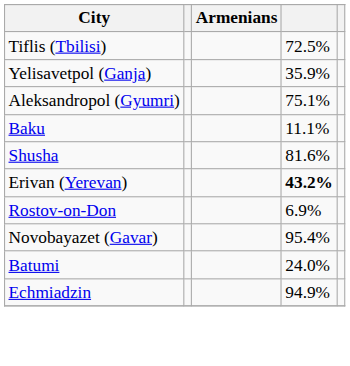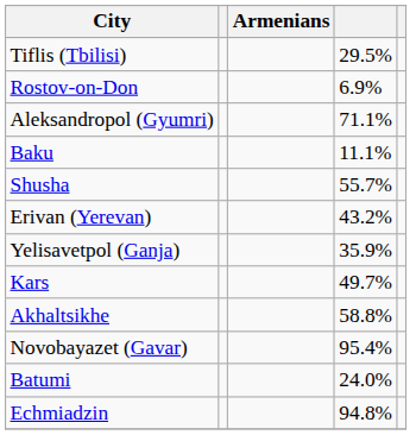 <table class="sortable mw-datatable wikitable static-row-numbers">
 <tr class=static-row-header style=vertical-align:bottom>
 </tr>
 <tr>
 <th style=text-align:center>City</th>
 <th style=text-align:center></th>
 <th style=text-align:center>Armenians</th>
 <th style=text-align:center></th>
 <th class=unsortable></th>
 </tr>
 <tr>
 <td>Tiflis (<a href='#'>Tbilisi</a>)</td>
 <td></td>
 <td></td>
-<td>72.5%</td>
+<td>29.5%</td>
 <td></td>
 </tr>
 <tr>
-<td>Yelisavetpol (<a href='#'>Ganja</a>)</td>
+<td><a href='#'>Rostov-on-Don</a></td>
 <td></td>
 <td></td>
-<td>35.9%</td>
+<td>6.9%</td>
 <td></td>
 </tr>
 <tr>
 <td>Aleksandropol (<a href='#'>Gyumri</a>)</td>
 <td></td>
 <td></td>
-<td>75.1%</td>
+<td>71.1%</td>
 <td></td>
 </tr>
 <tr>
 <td><a href='#'>Baku</a></td>
 <td></td>
 <td></td>
 <td>11.1%</td>
 <td></td>
 </tr>
 <tr>
 <td><a href='#'>Shusha</a></td>
 <td></td>
 <td></td>
-<td>81.6%</td>
+<td>55.7%</td>
 <td></td>
 </tr>
 <tr>
 <td>Erivan (<a href='#'>Yerevan</a>)</td>
 <td></td>
 <td></td>
-<td><strong>43.2%</strong></td>
+<td>43.2%</td>
 <td></td>
 </tr>
 <tr>
-<td><a href='#'>Rostov-on-Don</a></td>
+<td>Yelisavetpol (<a href='#'>Ganja</a>)</td>
 <td></td>
 <td></td>
-<td>6.9%</td>
+<td>35.9%</td>
+<td></td>
+</tr>
+<tr>
+<td><a href='#'>Kars</a></td>
+<td></td>
+<td></td>
+<td>49.7%</td>
+<td></td>
+</tr>
+<tr>
+<td><a href='#'>Akhaltsikhe</a></td>
+<td></td>
+<td></td>
+<td>58.8%</td>
 <td></td>
 </tr>
 <tr>
 <td>Novobayazet (<a href='#'>Gavar</a>)</td>
 <td></td>
 <td></td>
 <td>95.4%</td>
 <td></td>
 </tr>
 <tr>
 <td><a href='#'>Batumi</a></td>
 <td></td>
 <td></td>
 <td>24.0%</td>
 <td></td>
 </tr>
 <tr>
 <td><a href='#'>Echmiadzin</a></td>
 <td></td>
 <td></td>
-<td>94.9%</td>
+<td>94.8%</td>
 <td></td>
 </tr>
 <tr>
 </tr>
 </table>
